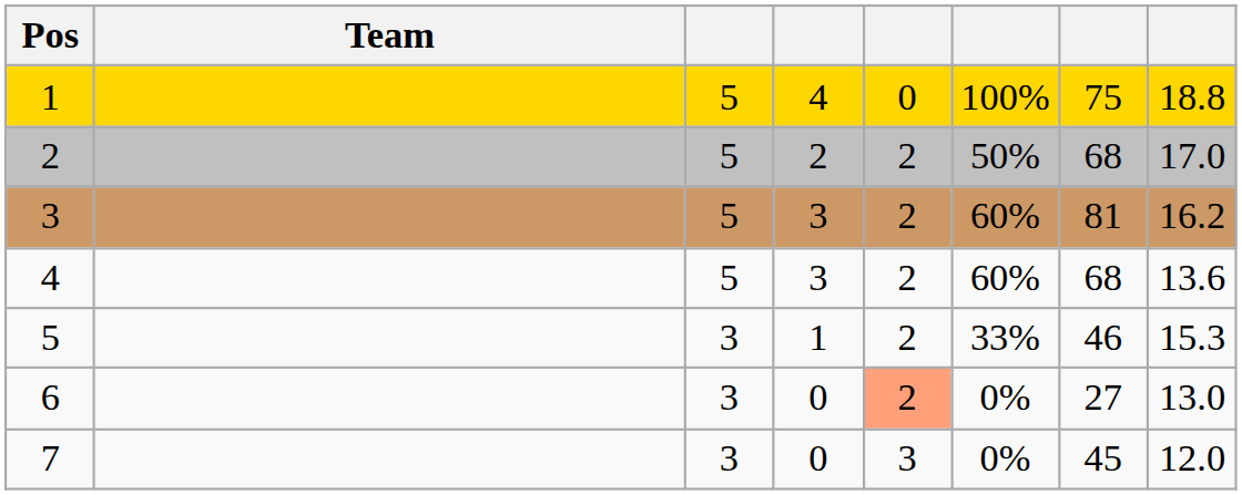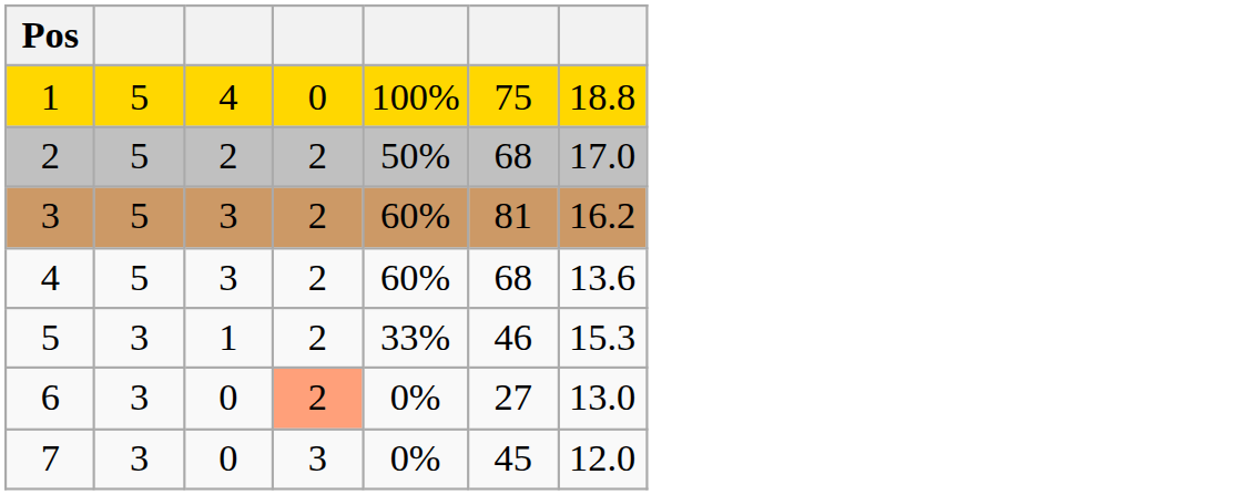 <table class="wikitable" style="text-align:center">
 <tr>
 <th width=30>Pos</th>
-<th width=240>Team</th>
 <th width=30></th>
 <th width=30></th>
 <th width=30></th>
 <th width=30></th>
 <th width=30></th>
 <th width=30></th>
 </tr>
 <tr bgcolor=gold>
 <td>1</td>
-<td align=left></td>
 <td>5</td>
 <td>4</td>
 <td>0</td>
 <td>100%</td>
 <td>75</td>
 <td>18.8</td>
 </tr>
 <tr bgcolor=silver>
 <td>2</td>
-<td align=left></td>
 <td>5</td>
 <td>2</td>
 <td>2</td>
 <td>50%</td>
 <td>68</td>
 <td>17.0</td>
 </tr>
 <tr bgcolor=cc9966>
 <td>3</td>
-<td align=left></td>
 <td>5</td>
 <td>3</td>
 <td>2</td>
 <td>60%</td>
 <td>81</td>
 <td>16.2</td>
 </tr>
 <tr>
 <td>4</td>
-<td align=left></td>
 <td>5</td>
 <td>3</td>
 <td>2</td>
 <td>60%</td>
 <td>68</td>
 <td>13.6</td>
 </tr>
 <tr>
 <td>5</td>
-<td align=left></td>
 <td>3</td>
 <td>1</td>
 <td>2</td>
 <td>33%</td>
 <td>46</td>
 <td>15.3</td>
 </tr>
 <tr>
 <td>6</td>
-<td align=left></td>
 <td>3</td>
 <td>0</td>
 <td style="background: lightsalmon;">2</td>
 <td>0%</td>
 <td>27</td>
 <td>13.0</td>
 </tr>
 <tr>
 <td>7</td>
-<td align=left></td>
 <td>3</td>
 <td>0</td>
 <td>3</td>
 <td>0%</td>
 <td>45</td>
 <td>12.0</td>
 </tr>
 </table>
